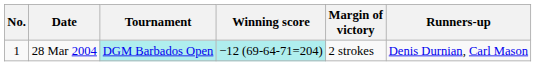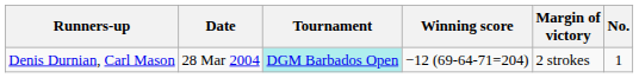 <table class="wikitable" style="font-size:95%;">
 <tr>
-<th>No.</th>
+<th>Runners-up</th>
 <th>Date</th>
 <th>Tournament</th>
 <th>Winning score</th>
 <th>Margin of<br>victory</th>
-<th>Runners-up</th>
+<th>No.</th>
 </tr>
 <tr>
-<td align=center>1</td>
+<td> <a href='#'>Denis Durnian</a>,  <a href='#'>Carl Mason</a></td>
 <td align=right>28 Mar <a href='#'>2004</a></td>
 <td style="background: paleturquoise;"><a href='#'>DGM Barbados Open</a></td>
-<td style="background: paleturquoise;">−12 (69-64-71=204)</td>
+<td>−12 (69-64-71=204)</td>
 <td>2 strokes</td>
-<td> <a href='#'>Denis Durnian</a>,  <a href='#'>Carl Mason</a></td>
+<td align=center>1</td>
 </tr>
 </table>
